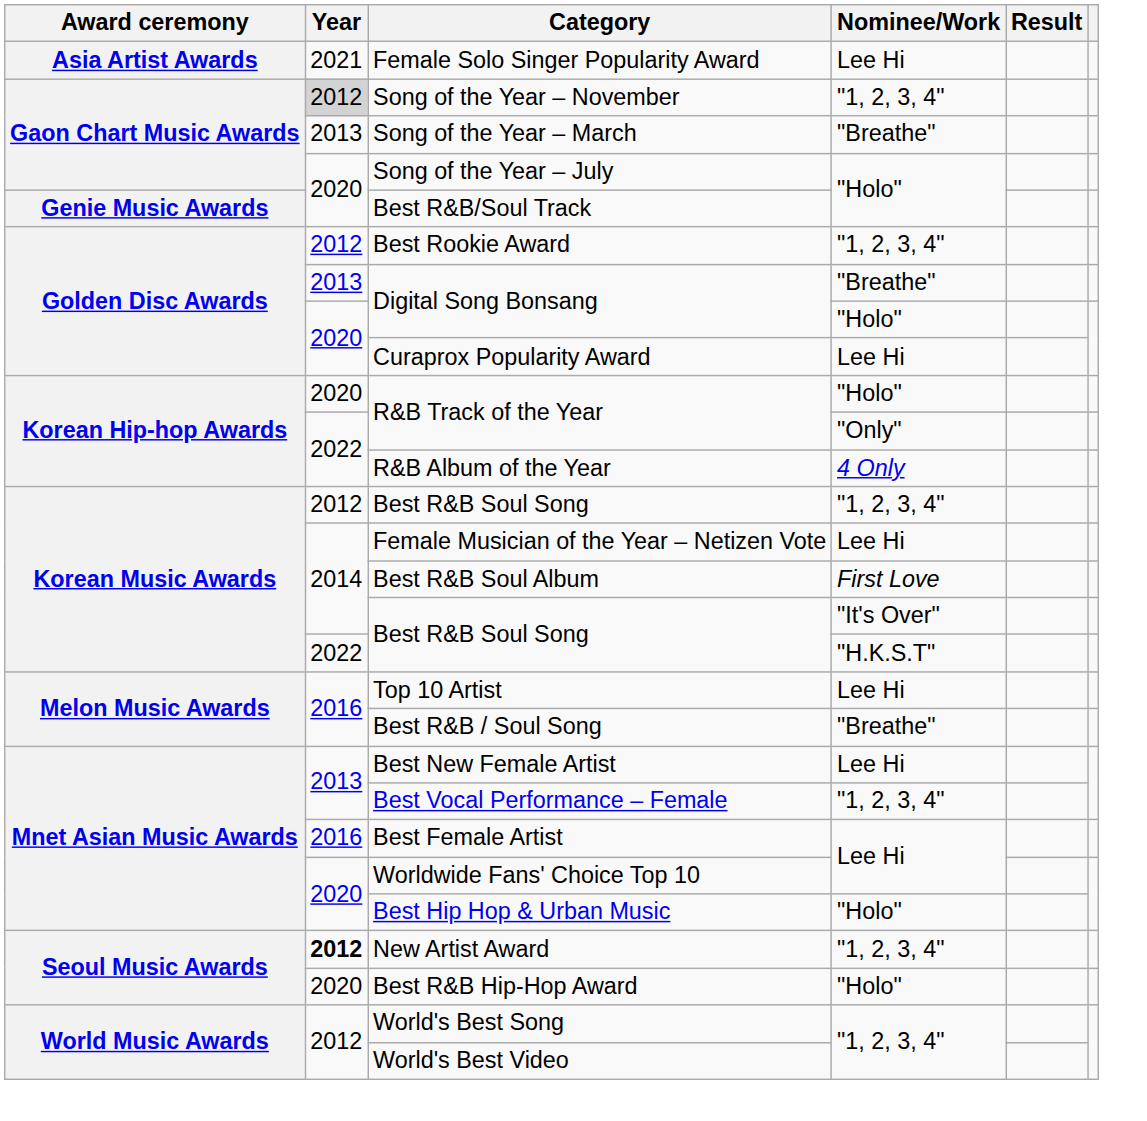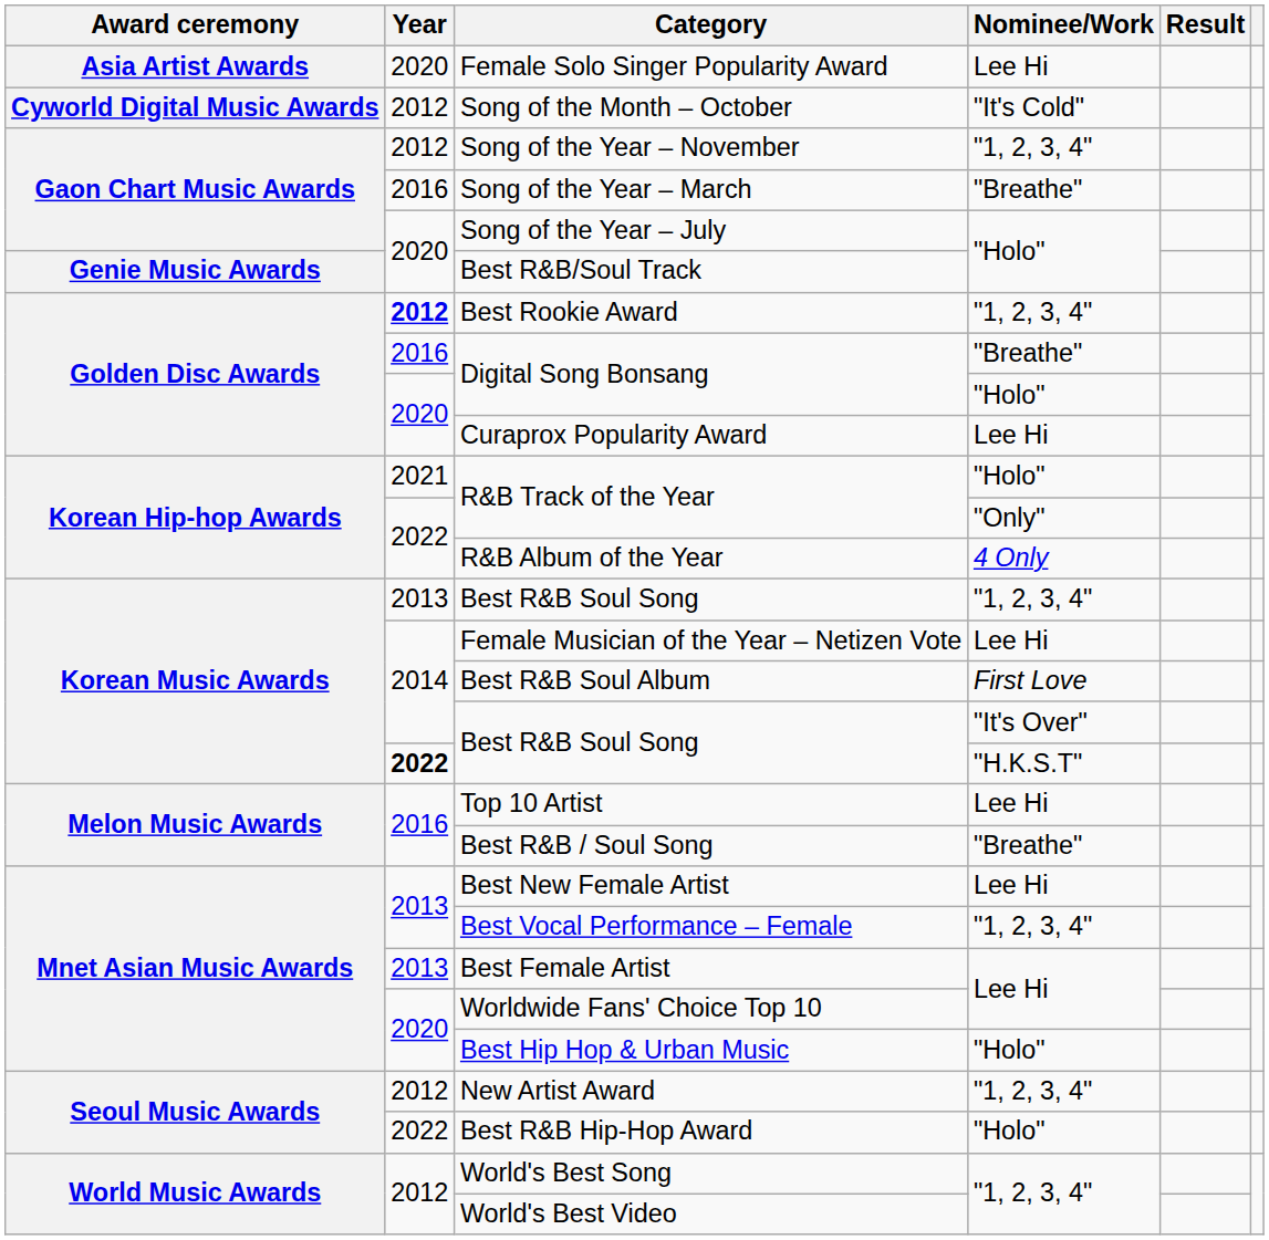 <table class="wikitable plainrowheaders sortable">
 <tr>
 <th scope="col">Award ceremony</th>
 <th scope="col">Year</th>
 <th scope="col">Category</th>
 <th scope="col">Nominee/Work</th>
 <th scope="col">Result</th>
 <th scope="col" class="unsortable"></th>
 </tr>
 <tr>
 <th scope="row"><a href='#'>Asia Artist Awards</a></th>
-<td>2021</td>
+<td>2020</td>
 <td>Female Solo Singer Popularity Award</td>
 <td>Lee Hi</td>
 <td></td>
 <td style="text-align:center"></td>
 </tr>
 <tr>
+<th scope="row"><a href='#'>Cyworld Digital Music Awards</a></th>
+<td>2012</td>
+<td>Song of the Month – October</td>
+<td>"It's Cold" </td>
+<td></td>
+<td style="text-align:center"></td>
+</tr>
+<tr>
 <th scope="row" rowspan="3"><a href='#'>Gaon Chart Music Awards</a></th>
-<td style="background: lightgrey;">2012</td>
+<td>2012</td>
 <td>Song of the Year – November</td>
 <td>"1, 2, 3, 4"</td>
 <td></td>
 <td style="text-align:center"></td>
 </tr>
 <tr>
-<td>2013</td>
+<td>2016</td>
 <td>Song of the Year – March</td>
 <td>"Breathe"</td>
 <td></td>
 <td></td>
 </tr>
 <tr>
 <td rowspan="2">2020</td>
 <td>Song of the Year – July</td>
 <td rowspan="2">"Holo"</td>
 <td></td>
 <td></td>
 </tr>
 <tr>
 <th scope="row"><a href='#'>Genie Music Awards</a></th>
 <td>Best R&B/Soul Track</td>
 <td></td>
 <td></td>
 </tr>
 <tr>
 <th scope="row" rowspan="4"><a href='#'>Golden Disc Awards</a></th>
-<td><a href='#'>2012</a></td>
+<td><strong><a href='#'>2012</a></strong></td>
 <td>Best Rookie Award</td>
 <td>"1, 2, 3, 4"</td>
 <td></td>
 <td style="text-align:center"></td>
 </tr>
 <tr>
-<td><a href='#'>2013</a></td>
+<td><a href='#'>2016</a></td>
 <td rowspan="2">Digital Song Bonsang</td>
 <td>"Breathe"</td>
 <td></td>
 <td style="text-align:center"></td>
 </tr>
 <tr>
 <td rowspan="2"><a href='#'>2020</a></td>
 <td>"Holo"</td>
 <td></td>
 <td rowspan="2" style="text-align:center"></td>
 </tr>
 <tr>
 <td>Curaprox Popularity Award</td>
 <td>Lee Hi</td>
 <td></td>
 </tr>
 <tr>
 <th scope="row" rowspan="3"><a href='#'>Korean Hip-hop Awards</a></th>
-<td>2020</td>
+<td>2021</td>
 <td rowspan="2">R&B Track of the Year</td>
 <td>"Holo"</td>
 <td></td>
 <td style="text-align:center"></td>
 </tr>
 <tr>
 <td rowspan="2">2022</td>
 <td>"Only"</td>
 <td></td>
 <td style="text-align:center"></td>
 </tr>
 <tr>
 <td>R&B Album of the Year</td>
 <td><em><a href='#'>4 Only</a></em></td>
 <td></td>
 <td style="text-align:center"></td>
 </tr>
 <tr>
 <th scope="row" rowspan="5"><a href='#'>Korean Music Awards</a></th>
-<td>2012</td>
+<td>2013</td>
 <td>Best R&B Soul Song</td>
 <td>"1, 2, 3, 4"</td>
 <td></td>
 <td style="text-align:center"></td>
 </tr>
 <tr>
 <td rowspan="3">2014</td>
 <td>Female Musician of the Year – Netizen Vote</td>
 <td>Lee Hi</td>
 <td></td>
 <td style="text-align:center"></td>
 </tr>
 <tr>
 <td>Best R&B Soul Album</td>
 <td><em>First Love</em></td>
 <td></td>
 <td style="text-align:center"></td>
 </tr>
 <tr>
 <td rowspan="2">Best R&B Soul Song</td>
 <td>"It's Over"</td>
 <td></td>
 <td style="text-align:center"></td>
 </tr>
 <tr>
-<td>2022</td>
+<td><strong>2022</strong></td>
 <td>"H.K.S.T"</td>
 <td></td>
 <td style="text-align:center"></td>
 </tr>
 <tr>
 <th scope="row" rowspan="2"><a href='#'>Melon Music Awards</a></th>
 <td rowspan="2"><a href='#'>2016</a></td>
 <td>Top 10 Artist</td>
 <td>Lee Hi</td>
 <td></td>
 <td></td>
 </tr>
 <tr>
 <td>Best R&B / Soul Song</td>
 <td>"Breathe"</td>
 <td></td>
 <td></td>
 </tr>
 <tr>
 <th scope="row" rowspan="5"><a href='#'>Mnet Asian Music Awards</a></th>
 <td rowspan="2"><a href='#'>2013</a></td>
 <td>Best New Female Artist</td>
 <td>Lee Hi</td>
 <td></td>
 <td rowspan="2"></td>
 </tr>
 <tr>
 <td><a href='#'>Best Vocal Performance – Female</a></td>
 <td>"1, 2, 3, 4"</td>
 <td></td>
 </tr>
 <tr>
-<td><a href='#'>2016</a></td>
+<td><a href='#'>2013</a></td>
 <td>Best Female Artist</td>
 <td rowspan="2">Lee Hi</td>
 <td></td>
 <td></td>
 </tr>
 <tr>
 <td rowspan="2"><a href='#'>2020</a></td>
 <td>Worldwide Fans' Choice Top 10</td>
 <td></td>
 <td rowspan="2"></td>
 </tr>
 <tr>
 <td><a href='#'>Best Hip Hop & Urban Music</a></td>
 <td>"Holo"</td>
 <td></td>
 </tr>
 <tr>
 <th scope="row" rowspan="2"><a href='#'>Seoul Music Awards</a></th>
-<td><strong>2012</strong></td>
+<td>2012</td>
 <td>New Artist Award</td>
 <td>"1, 2, 3, 4"</td>
 <td></td>
 <td></td>
 </tr>
 <tr>
-<td>2020</td>
+<td>2022</td>
 <td>Best R&B Hip-Hop Award</td>
 <td>"Holo"</td>
 <td></td>
 <td></td>
 </tr>
 <tr>
 <th scope="row" rowspan="2"><a href='#'>World Music Awards</a></th>
 <td rowspan="2">2012</td>
 <td>World's Best Song</td>
 <td rowspan="2">"1, 2, 3, 4"</td>
 <td></td>
 <td rowspan="2"></td>
 </tr>
 <tr>
 <td>World's Best Video</td>
 <td></td>
 </tr>
 </table>
